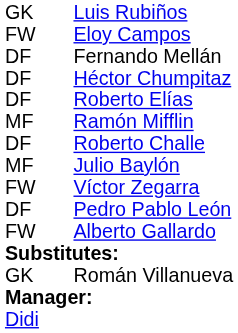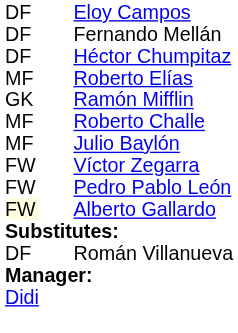 <table style="font-size:90%; margin:0.2em auto;" cellspacing="0" cellpadding="0">
 <tr>
 <th width="25"></th>
 <th width="25"></th>
 </tr>
 <tr>
-<td>GK</td>
-<td><strong> </strong></td>
-<td><a href='#'>Luis Rubiños</a></td>
-<td></td>
-<td></td>
-</tr>
-<tr>
-<td>FW</td>
+<td>DF</td>
 <td><strong> </strong></td>
 <td><a href='#'>Eloy Campos</a></td>
 </tr>
 <tr>
 <td>DF</td>
 <td><strong> </strong></td>
 <td>Fernando Mellán</td>
 </tr>
 <tr>
 <td>DF</td>
 <td><strong> </strong></td>
 <td><a href='#'>Héctor Chumpitaz</a></td>
 </tr>
 <tr>
-<td>DF</td>
+<td>MF</td>
 <td><strong> </strong></td>
 <td><a href='#'>Roberto Elías</a></td>
 </tr>
 <tr>
-<td>MF</td>
+<td>GK</td>
 <td><strong> </strong></td>
 <td><a href='#'>Ramón Mifflin</a></td>
 </tr>
 <tr>
-<td>DF</td>
+<td>MF</td>
 <td><strong> </strong></td>
 <td><a href='#'>Roberto Challe</a></td>
 </tr>
 <tr>
 <td>MF</td>
 <td><strong> </strong></td>
 <td><a href='#'>Julio Baylón</a></td>
 </tr>
 <tr>
 <td>FW</td>
 <td><strong> </strong></td>
 <td><a href='#'>Víctor Zegarra</a></td>
 </tr>
 <tr>
-<td>DF</td>
+<td>FW</td>
 <td><strong> </strong></td>
 <td><a href='#'>Pedro Pablo León</a></td>
 </tr>
 <tr>
-<td>FW</td>
+<td style="background: lightyellow;">FW</td>
 <td><strong> </strong></td>
 <td><a href='#'>Alberto Gallardo</a></td>
 </tr>
 <tr>
 <td colspan=3><strong>Substitutes:</strong></td>
 </tr>
 <tr>
-<td>GK</td>
+<td>DF</td>
 <td><strong> </strong></td>
 <td>Román Villanueva</td>
 <td></td>
 <td></td>
 </tr>
 <tr>
 <td colspan=3><strong>Manager:</strong></td>
 </tr>
 <tr>
 <td colspan=4> <a href='#'>Didi</a></td>
 </tr>
 </table>
